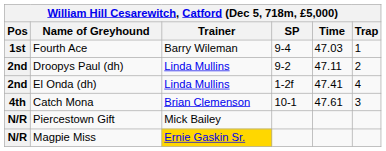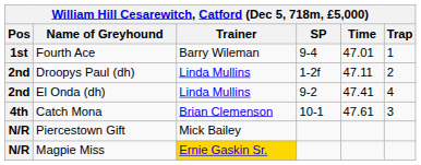 <table class="wikitable">
 <tr>
 <th colspan="6"><a href='#'>William Hill Cesarewitch</a>, <a href='#'>Catford</a> (Dec 5, 718m, £5,000)</th>
 </tr>
 <tr>
 <th width=30>Pos</th>
 <th width=180>Name of Greyhound</th>
 <th width=150>Trainer</th>
 <th width=50>SP</th>
 <th width=50>Time</th>
 <th width=30>Trap</th>
 </tr>
 <tr>
 <th>1st</th>
 <td>Fourth Ace</td>
 <td>Barry Wileman</td>
 <td>9-4</td>
-<td>47.03</td>
+<td>47.01</td>
 <td>1</td>
 </tr>
 <tr>
 <th>2nd</th>
 <td>Droopys Paul (dh)</td>
 <td><a href='#'>Linda Mullins</a></td>
-<td>9-2</td>
+<td>1-2f</td>
 <td>47.11</td>
 <td>2</td>
 </tr>
 <tr>
 <th>2nd</th>
 <td>El Onda (dh)</td>
 <td><a href='#'>Linda Mullins</a></td>
-<td>1-2f</td>
+<td>9-2</td>
 <td>47.41</td>
 <td>4</td>
 </tr>
 <tr>
 <th>4th</th>
 <td>Catch Mona</td>
 <td><a href='#'>Brian Clemenson</a></td>
 <td>10-1</td>
 <td>47.61</td>
 <td>3</td>
 </tr>
 <tr>
 <th>N/R</th>
 <td>Piercestown Gift</td>
 <td>Mick Bailey</td>
 <td></td>
 <td></td>
 <td></td>
 </tr>
 <tr>
 <th>N/R</th>
 <td>Magpie Miss</td>
 <td style="background: gold;"><a href='#'>Ernie Gaskin Sr.</a></td>
 <td></td>
 <td></td>
 <td></td>
 </tr>
 </table>
